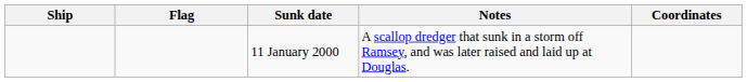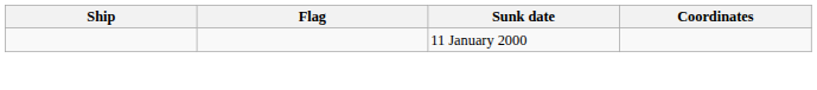 <table class=wikitable | style = "width:100%">
 <tr>
 <th style="width:15%">Ship</th>
 <th style="width:18%">Flag</th>
 <th style="width:15%">Sunk date</th>
-<th style="width:37%">Notes</th>
 <th style="width:15%">Coordinates</th>
 </tr>
 <tr>
 <td></td>
 <td></td>
 <td>11 January 2000</td>
-<td>A <a href='#'>scallop dredger</a> that sunk in a storm off <a href='#'>Ramsey</a>, and was later raised and laid up at <a href='#'>Douglas</a>.</td>
 <td></td>
 </tr>
 </table>
